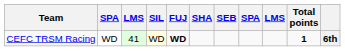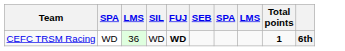 <table class="wikitable" style="font-size: 90%; text-align:center;">
 <tr>
 <th valign="middle">Team</th>
 <th><a href='#'>SPA</a><br></th>
 <th><a href='#'>LMS</a><br></th>
 <th><a href='#'>SIL</a><br></th>
 <th><a href='#'>FUJ</a><br></th>
-<th><a href='#'>SHA</a><br></th>
 <th><a href='#'>SEB</a><br></th>
 <th><a href='#'>SPA</a><br></th>
 <th><a href='#'>LMS</a><br></th>
 <th valign="middle">Total<br>points</th>
 <th valign="middle"></th>
 </tr>
 <tr>
 <td align="left"> <a href='#'>CEFC TRSM Racing</a></td>
 <td style="background:#FFFFFF;">WD</td>
-<td style="background:#DFFFDF;">41</td>
-<td style="background: lightyellow;">WD</td>
+<td style="background:#DFFFDF;">36</td>
+<td>WD</td>
 <td><strong>WD</strong></td>
-<td></td>
 <td></td>
 <td></td>
 <td></td>
 <td><strong>1</strong></td>
 <th>6th</th>
 </tr>
 </table>
